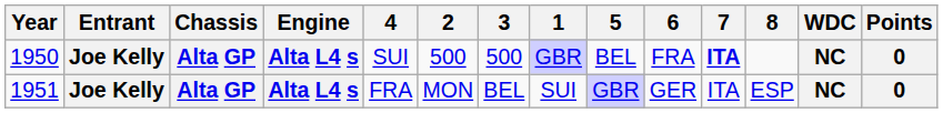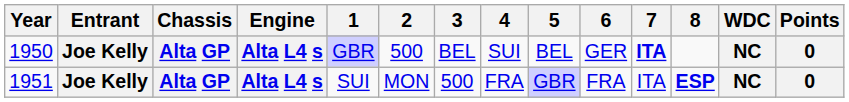 <table class="wikitable" style="text-align:center; font-size:90%">
 <tr>
 <th>Year</th>
 <th>Entrant</th>
 <th>Chassis</th>
 <th>Engine</th>
-<th>4</th>
+<th>1</th>
 <th>2</th>
 <th>3</th>
-<th>1</th>
+<th>4</th>
 <th>5</th>
 <th>6</th>
 <th>7</th>
 <th>8</th>
 <th>WDC</th>
 <th>Points</th>
 </tr>
 <tr>
 <td><a href='#'>1950</a></td>
 <th>Joe Kelly</th>
 <th><a href='#'>Alta</a> <a href='#'>GP</a></th>
 <th><a href='#'>Alta</a> <a href='#'>L4</a> <a href='#'>s</a></th>
+<td style="background:#CFCFFF;"><a href='#'>GBR</a><br></td>
+<td><a href='#'>500</a></td>
+<td><a href='#'>BEL</a></td>
 <td><a href='#'>SUI</a></td>
-<td><a href='#'>500</a></td>
-<td><a href='#'>500</a></td>
-<td style="background:#CFCFFF;"><a href='#'>GBR</a><br></td>
 <td><a href='#'>BEL</a></td>
-<td><a href='#'>FRA</a></td>
+<td><a href='#'>GER</a></td>
 <td><strong><a href='#'>ITA</a></strong></td>
 <td></td>
 <th>NC</th>
 <th>0</th>
 </tr>
 <tr>
 <td><a href='#'>1951</a></td>
 <th>Joe Kelly</th>
 <th><a href='#'>Alta</a> <a href='#'>GP</a></th>
 <th><a href='#'>Alta</a> <a href='#'>L4</a> <a href='#'>s</a></th>
+<td><a href='#'>SUI</a></td>
+<td><a href='#'>MON</a></td>
+<td><a href='#'>500</a></td>
 <td><a href='#'>FRA</a></td>
-<td><a href='#'>MON</a></td>
-<td><a href='#'>BEL</a></td>
-<td><a href='#'>SUI</a></td>
 <td style="background:#CFCFFF;"><a href='#'>GBR</a><br></td>
-<td><a href='#'>GER</a></td>
+<td><a href='#'>FRA</a></td>
 <td><a href='#'>ITA</a></td>
-<td><a href='#'>ESP</a></td>
+<td><strong><a href='#'>ESP</a></strong></td>
 <th>NC</th>
 <th>0</th>
 </tr>
 </table>
